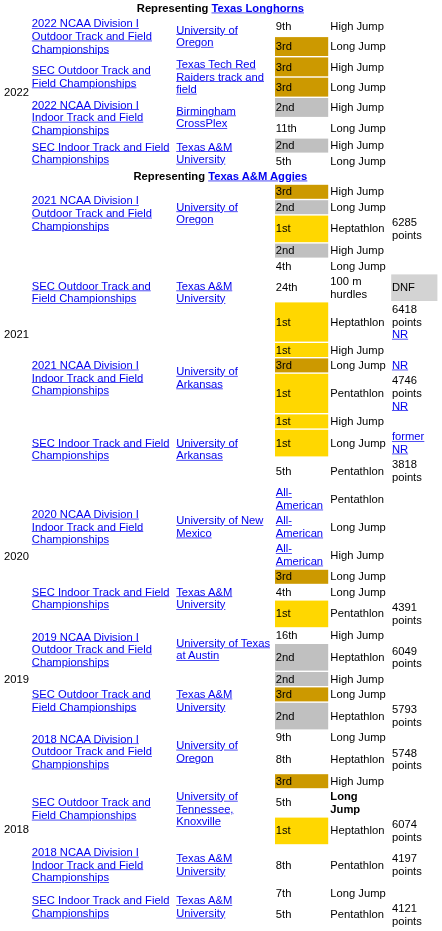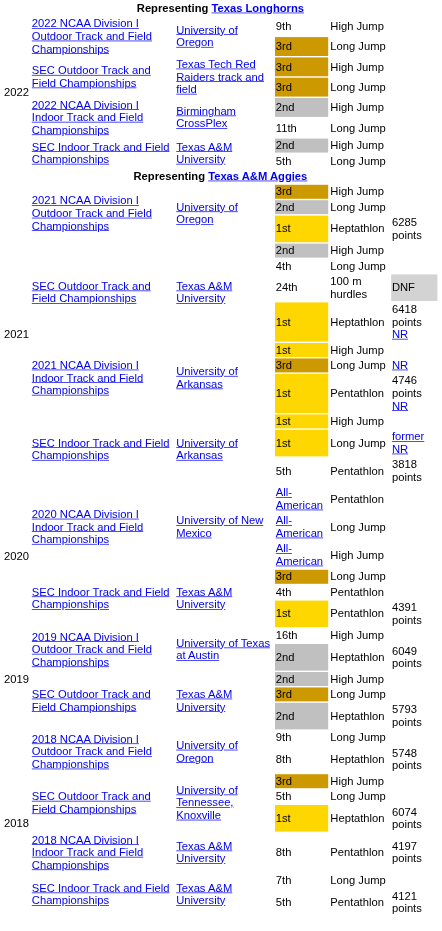 <table>
 <tr>
 <th colspan=6>Representing <a href='#'>Texas Longhorns</a></th>
 </tr>
 <tr>
 <td rowspan=8>2022</td>
 <td rowspan=2><a href='#'>2022 NCAA Division I Outdoor Track and Field Championships</a></td>
 <td rowspan=2><a href='#'>University of Oregon</a></td>
 <td>9th</td>
 <td>High Jump</td>
 <td></td>
 </tr>
 <tr>
 <td bgcolor=cc9900>3rd</td>
 <td>Long Jump</td>
 <td></td>
 </tr>
 <tr>
 <td rowspan=2><a href='#'>SEC Outdoor Track and Field Championships</a></td>
 <td rowspan=2><a href='#'>Texas Tech Red Raiders track and field</a></td>
 <td bgcolor=cc9900>3rd</td>
 <td>High Jump</td>
 <td></td>
 </tr>
 <tr>
 <td bgcolor=cc9900>3rd</td>
 <td>Long Jump</td>
 <td></td>
 </tr>
 <tr>
 <td rowspan=2><a href='#'>2022 NCAA Division I Indoor Track and Field Championships</a></td>
 <td rowspan=2><a href='#'>Birmingham CrossPlex</a></td>
 <td bgcolor=silver>2nd</td>
 <td>High Jump</td>
 <td></td>
 </tr>
 <tr>
 <td>11th</td>
 <td>Long Jump</td>
 <td></td>
 </tr>
 <tr>
 <td rowspan=2><a href='#'>SEC Indoor Track and Field Championships</a></td>
 <td rowspan=2><a href='#'>Texas A&M University</a></td>
 <td bgcolor=silver>2nd</td>
 <td>High Jump</td>
 <td></td>
 </tr>
 <tr>
 <td>5th</td>
 <td>Long Jump</td>
 <td></td>
 </tr>
 <tr>
 <th colspan=6>Representing <a href='#'>Texas A&M Aggies</a></th>
 </tr>
 <tr>
 <td rowspan=13>2021</td>
 <td rowspan=3><a href='#'>2021 NCAA Division I Outdoor Track and Field Championships</a></td>
 <td rowspan=3><a href='#'>University of Oregon</a></td>
 <td bgcolor=cc9900>3rd</td>
 <td>High Jump</td>
 <td></td>
 </tr>
 <tr>
 <td bgcolor=silver>2nd</td>
 <td>Long Jump</td>
 <td></td>
 </tr>
 <tr>
 <td bgcolor=gold>1st</td>
 <td>Heptathlon</td>
 <td>6285 points</td>
 </tr>
 <tr>
 <td rowspan=4><a href='#'>SEC Outdoor Track and Field Championships</a></td>
 <td rowspan=4><a href='#'>Texas A&M University</a></td>
 <td bgcolor=silver>2nd</td>
 <td>High Jump</td>
 <td></td>
 </tr>
 <tr>
 <td>4th</td>
 <td>Long Jump</td>
 <td></td>
 </tr>
 <tr>
 <td>24th</td>
 <td>100 m hurdles</td>
 <td style="background: lightgrey;">DNF</td>
 </tr>
 <tr>
 <td bgcolor=gold>1st</td>
 <td>Heptathlon</td>
 <td>6418 points <a href='#'>NR</a></td>
 </tr>
 <tr>
 <td rowspan=3><a href='#'>2021 NCAA Division I Indoor Track and Field Championships</a></td>
 <td rowspan=3><a href='#'>University of Arkansas</a></td>
 <td bgcolor=gold>1st</td>
 <td>High Jump</td>
 <td></td>
 </tr>
 <tr>
 <td bgcolor=cc9900>3rd</td>
 <td>Long Jump</td>
 <td> <a href='#'>NR</a></td>
 </tr>
 <tr>
 <td bgcolor=gold>1st</td>
 <td>Pentathlon</td>
 <td>4746 points <a href='#'>NR</a></td>
 </tr>
 <tr>
 <td rowspan=3><a href='#'>SEC Indoor Track and Field Championships</a></td>
 <td rowspan=3><a href='#'>University of Arkansas</a></td>
 <td bgcolor=gold>1st</td>
 <td>High Jump</td>
 <td></td>
 </tr>
 <tr>
 <td bgcolor=gold>1st</td>
 <td>Long Jump</td>
 <td> <a href='#'>former NR</a></td>
 </tr>
 <tr>
 <td>5th</td>
 <td>Pentathlon</td>
 <td>3818 points</td>
 </tr>
 <tr>
 <td rowspan=6>2020</td>
 <td rowspan=3><a href='#'>2020 NCAA Division I Indoor Track and Field Championships</a></td>
 <td rowspan=3><a href='#'>University of New Mexico</a></td>
 <td><a href='#'>All-American</a></td>
 <td>Pentathlon</td>
 <td></td>
 </tr>
 <tr>
 <td><a href='#'>All-American</a></td>
 <td>Long Jump</td>
 <td></td>
 </tr>
 <tr>
 <td><a href='#'>All-American</a></td>
 <td>High Jump</td>
 <td></td>
 </tr>
 <tr>
 <td rowspan=3><a href='#'>SEC Indoor Track and Field Championships</a></td>
 <td rowspan=3><a href='#'>Texas A&M University</a></td>
 <td bgcolor=cc9900>3rd</td>
 <td>Long Jump</td>
 <td></td>
 </tr>
 <tr>
 <td>4th</td>
-<td>Long Jump</td>
+<td>Pentathlon</td>
 <td></td>
 </tr>
 <tr>
 <td bgcolor=gold>1st</td>
 <td>Pentathlon</td>
 <td>4391 points</td>
 </tr>
 <tr>
 <td rowspan=5>2019</td>
 <td rowspan=2><a href='#'>2019 NCAA Division I Outdoor Track and Field Championships</a></td>
 <td rowspan=2><a href='#'>University of Texas at Austin</a></td>
 <td>16th</td>
 <td>High Jump</td>
 <td></td>
 </tr>
 <tr>
 <td bgcolor=silver>2nd</td>
 <td>Heptathlon</td>
 <td>6049 points</td>
 </tr>
 <tr>
 <td rowspan=3><a href='#'>SEC Outdoor Track and Field Championships</a></td>
 <td rowspan=3><a href='#'>Texas A&M University</a></td>
 <td bgcolor=silver>2nd</td>
 <td>High Jump</td>
 <td></td>
 </tr>
 <tr>
 <td bgcolor=cc9900>3rd</td>
 <td>Long Jump</td>
 <td></td>
 </tr>
 <tr>
 <td bgcolor=silver>2nd</td>
 <td>Heptathlon</td>
 <td>5793 points</td>
 </tr>
 <tr>
 <td rowspan=8>2018</td>
 <td rowspan=2><a href='#'>2018 NCAA Division I Outdoor Track and Field Championships</a></td>
 <td rowspan=2><a href='#'>University of Oregon</a></td>
 <td>9th</td>
 <td>Long Jump</td>
 <td></td>
 </tr>
 <tr>
 <td>8th</td>
 <td>Heptathlon</td>
 <td>5748 points</td>
 </tr>
 <tr>
 <td rowspan=3><a href='#'>SEC Outdoor Track and Field Championships</a></td>
 <td rowspan=3><a href='#'>University of Tennessee, Knoxville</a></td>
 <td bgcolor=cc9900>3rd</td>
 <td>High Jump</td>
 <td></td>
 </tr>
 <tr>
 <td>5th</td>
-<td><strong>Long Jump</strong></td>
+<td>Long Jump</td>
 <td></td>
 </tr>
 <tr>
 <td bgcolor=gold>1st</td>
 <td>Heptathlon</td>
 <td>6074 points</td>
 </tr>
 <tr>
 <td rowspan=1><a href='#'>2018 NCAA Division I Indoor Track and Field Championships</a></td>
 <td rowspan=1><a href='#'>Texas A&M University</a></td>
 <td>8th</td>
 <td>Pentathlon</td>
 <td>4197 points</td>
 </tr>
 <tr>
 <td rowspan=2><a href='#'>SEC Indoor Track and Field Championships</a></td>
 <td rowspan=2><a href='#'>Texas A&M University</a></td>
 <td>7th</td>
 <td>Long Jump</td>
 <td></td>
 </tr>
 <tr>
 <td>5th</td>
 <td>Pentathlon</td>
 <td>4121 points</td>
 </tr>
 <tr>
 </tr>
 </table>
